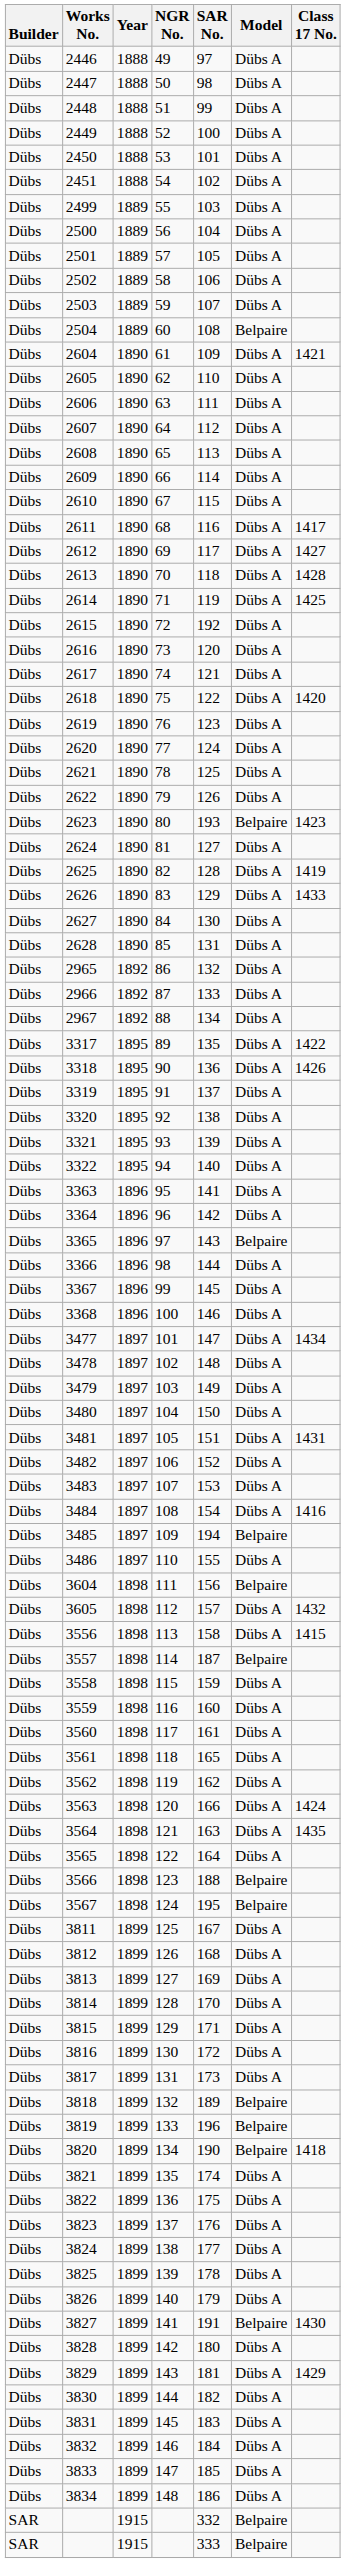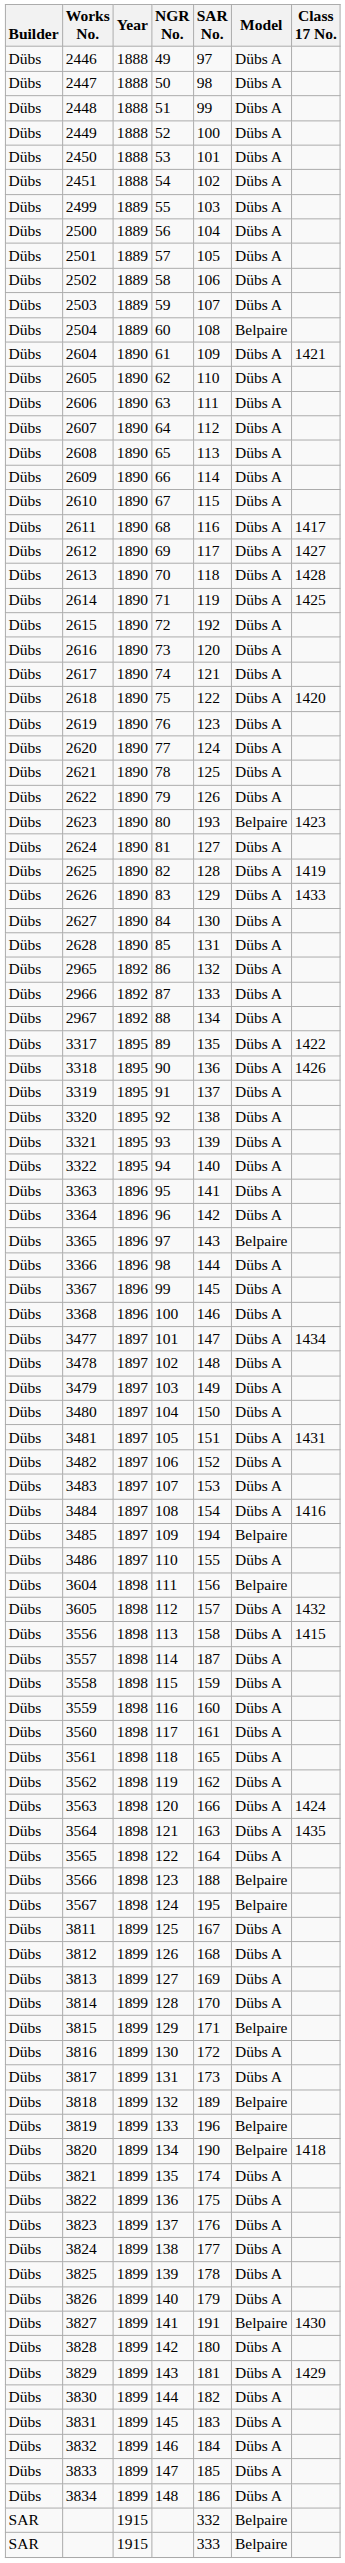 <table class="wikitable collapsible collapsed sortable" style="margin:0.5em auto; font-size:100%;">
 <tr>
 <th><br>Builder</th>
 <th>Works<br>No.</th>
 <th>Year<br></th>
 <th>NGR<br>No.</th>
 <th>SAR<br>No.</th>
 <th>Model<br></th>
 <th>Class<br>17 No.</th>
 </tr>
 <tr>
 <td>Dübs</td>
 <td>2446</td>
 <td>1888</td>
 <td>49</td>
 <td>97</td>
 <td>Dübs A</td>
 <td></td>
 </tr>
 <tr>
 <td>Dübs</td>
 <td>2447</td>
 <td>1888</td>
 <td>50</td>
 <td>98</td>
 <td>Dübs A</td>
 <td></td>
 </tr>
 <tr>
 <td>Dübs</td>
 <td>2448</td>
 <td>1888</td>
 <td>51</td>
 <td>99</td>
 <td>Dübs A</td>
 <td></td>
 </tr>
 <tr>
 <td>Dübs</td>
 <td>2449</td>
 <td>1888</td>
 <td>52</td>
 <td>100</td>
 <td>Dübs A</td>
 <td></td>
 </tr>
 <tr>
 <td>Dübs</td>
 <td>2450</td>
 <td>1888</td>
 <td>53</td>
 <td>101</td>
 <td>Dübs A</td>
 <td></td>
 </tr>
 <tr>
 <td>Dübs</td>
 <td>2451</td>
 <td>1888</td>
 <td>54</td>
 <td>102</td>
 <td>Dübs A</td>
 <td></td>
 </tr>
 <tr>
 <td>Dübs</td>
 <td>2499</td>
 <td>1889</td>
 <td>55</td>
 <td>103</td>
 <td>Dübs A</td>
 <td></td>
 </tr>
 <tr>
 <td>Dübs</td>
 <td>2500</td>
 <td>1889</td>
 <td>56</td>
 <td>104</td>
 <td>Dübs A</td>
 <td></td>
 </tr>
 <tr>
 <td>Dübs</td>
 <td>2501</td>
 <td>1889</td>
 <td>57</td>
 <td>105</td>
 <td>Dübs A</td>
 <td></td>
 </tr>
 <tr>
 <td>Dübs</td>
 <td>2502</td>
 <td>1889</td>
 <td>58</td>
 <td>106</td>
 <td>Dübs A</td>
 <td></td>
 </tr>
 <tr>
 <td>Dübs</td>
 <td>2503</td>
 <td>1889</td>
 <td>59</td>
 <td>107</td>
 <td>Dübs A</td>
 <td></td>
 </tr>
 <tr>
 <td>Dübs</td>
 <td>2504</td>
 <td>1889</td>
 <td>60</td>
 <td>108</td>
 <td>Belpaire</td>
 <td></td>
 </tr>
 <tr>
 <td>Dübs</td>
 <td>2604</td>
 <td>1890</td>
 <td>61</td>
 <td>109</td>
 <td>Dübs A</td>
 <td>1421</td>
 </tr>
 <tr>
 <td>Dübs</td>
 <td>2605</td>
 <td>1890</td>
 <td>62</td>
 <td>110</td>
 <td>Dübs A</td>
 <td></td>
 </tr>
 <tr>
 <td>Dübs</td>
 <td>2606</td>
 <td>1890</td>
 <td>63</td>
 <td>111</td>
 <td>Dübs A</td>
 <td></td>
 </tr>
 <tr>
 <td>Dübs</td>
 <td>2607</td>
 <td>1890</td>
 <td>64</td>
 <td>112</td>
 <td>Dübs A</td>
 <td></td>
 </tr>
 <tr>
 <td>Dübs</td>
 <td>2608</td>
 <td>1890</td>
 <td>65</td>
 <td>113</td>
 <td>Dübs A</td>
 <td></td>
 </tr>
 <tr>
 <td>Dübs</td>
 <td>2609</td>
 <td>1890</td>
 <td>66</td>
 <td>114</td>
 <td>Dübs A</td>
 <td></td>
 </tr>
 <tr>
 <td>Dübs</td>
 <td>2610</td>
 <td>1890</td>
 <td>67</td>
 <td>115</td>
 <td>Dübs A</td>
 <td></td>
 </tr>
 <tr>
 <td>Dübs</td>
 <td>2611</td>
 <td>1890</td>
 <td>68</td>
 <td>116</td>
 <td>Dübs A</td>
 <td>1417</td>
 </tr>
 <tr>
 <td>Dübs</td>
 <td>2612</td>
 <td>1890</td>
 <td>69</td>
 <td>117</td>
 <td>Dübs A</td>
 <td>1427</td>
 </tr>
 <tr>
 <td>Dübs</td>
 <td>2613</td>
 <td>1890</td>
 <td>70</td>
 <td>118</td>
 <td>Dübs A</td>
 <td>1428</td>
 </tr>
 <tr>
 <td>Dübs</td>
 <td>2614</td>
 <td>1890</td>
 <td>71</td>
 <td>119</td>
 <td>Dübs A</td>
 <td>1425</td>
 </tr>
 <tr>
 <td>Dübs</td>
 <td>2615</td>
 <td>1890</td>
 <td>72</td>
 <td>192</td>
 <td>Dübs A</td>
 <td></td>
 </tr>
 <tr>
 <td>Dübs</td>
 <td>2616</td>
 <td>1890</td>
 <td>73</td>
 <td>120</td>
 <td>Dübs A</td>
 <td></td>
 </tr>
 <tr>
 <td>Dübs</td>
 <td>2617</td>
 <td>1890</td>
 <td>74</td>
 <td>121</td>
 <td>Dübs A</td>
 <td></td>
 </tr>
 <tr>
 <td>Dübs</td>
 <td>2618</td>
 <td>1890</td>
 <td>75</td>
 <td>122</td>
 <td>Dübs A</td>
 <td>1420</td>
 </tr>
 <tr>
 <td>Dübs</td>
 <td>2619</td>
 <td>1890</td>
 <td>76</td>
 <td>123</td>
 <td>Dübs A</td>
 <td></td>
 </tr>
 <tr>
 <td>Dübs</td>
 <td>2620</td>
 <td>1890</td>
 <td>77</td>
 <td>124</td>
 <td>Dübs A</td>
 <td></td>
 </tr>
 <tr>
 <td>Dübs</td>
 <td>2621</td>
 <td>1890</td>
 <td>78</td>
 <td>125</td>
 <td>Dübs A</td>
 <td></td>
 </tr>
 <tr>
 <td>Dübs</td>
 <td>2622</td>
 <td>1890</td>
 <td>79</td>
 <td>126</td>
 <td>Dübs A</td>
 <td></td>
 </tr>
 <tr>
 <td>Dübs</td>
 <td>2623</td>
 <td>1890</td>
 <td>80</td>
 <td>193</td>
 <td>Belpaire</td>
 <td>1423</td>
 </tr>
 <tr>
 <td>Dübs</td>
 <td>2624</td>
 <td>1890</td>
 <td>81</td>
 <td>127</td>
 <td>Dübs A</td>
 <td></td>
 </tr>
 <tr>
 <td>Dübs</td>
 <td>2625</td>
 <td>1890</td>
 <td>82</td>
 <td>128</td>
 <td>Dübs A</td>
 <td>1419</td>
 </tr>
 <tr>
 <td>Dübs</td>
 <td>2626</td>
 <td>1890</td>
 <td>83</td>
 <td>129</td>
 <td>Dübs A</td>
 <td>1433</td>
 </tr>
 <tr>
 <td>Dübs</td>
 <td>2627</td>
 <td>1890</td>
 <td>84</td>
 <td>130</td>
 <td>Dübs A</td>
 <td></td>
 </tr>
 <tr>
 <td>Dübs</td>
 <td>2628</td>
 <td>1890</td>
 <td>85</td>
 <td>131</td>
 <td>Dübs A</td>
 <td></td>
 </tr>
 <tr>
 <td>Dübs</td>
 <td>2965</td>
 <td>1892</td>
 <td>86</td>
 <td>132</td>
 <td>Dübs A</td>
 <td></td>
 </tr>
 <tr>
 <td>Dübs</td>
 <td>2966</td>
 <td>1892</td>
 <td>87</td>
 <td>133</td>
 <td>Dübs A</td>
 <td></td>
 </tr>
 <tr>
 <td>Dübs</td>
 <td>2967</td>
 <td>1892</td>
 <td>88</td>
 <td>134</td>
 <td>Dübs A</td>
 <td></td>
 </tr>
 <tr>
 <td>Dübs</td>
 <td>3317</td>
 <td>1895</td>
 <td>89</td>
 <td>135</td>
 <td>Dübs A</td>
 <td>1422</td>
 </tr>
 <tr>
 <td>Dübs</td>
 <td>3318</td>
 <td>1895</td>
 <td>90</td>
 <td>136</td>
 <td>Dübs A</td>
 <td>1426</td>
 </tr>
 <tr>
 <td>Dübs</td>
 <td>3319</td>
 <td>1895</td>
 <td>91</td>
 <td>137</td>
 <td>Dübs A</td>
 <td></td>
 </tr>
 <tr>
 <td>Dübs</td>
 <td>3320</td>
 <td>1895</td>
 <td>92</td>
 <td>138</td>
 <td>Dübs A</td>
 <td></td>
 </tr>
 <tr>
 <td>Dübs</td>
 <td>3321</td>
 <td>1895</td>
 <td>93</td>
 <td>139</td>
 <td>Dübs A</td>
 <td></td>
 </tr>
 <tr>
 <td>Dübs</td>
 <td>3322</td>
 <td>1895</td>
 <td>94</td>
 <td>140</td>
 <td>Dübs A</td>
 <td></td>
 </tr>
 <tr>
 <td>Dübs</td>
 <td>3363</td>
 <td>1896</td>
 <td>95</td>
 <td>141</td>
 <td>Dübs A</td>
 <td></td>
 </tr>
 <tr>
 <td>Dübs</td>
 <td>3364</td>
 <td>1896</td>
 <td>96</td>
 <td>142</td>
 <td>Dübs A</td>
 <td></td>
 </tr>
 <tr>
 <td>Dübs</td>
 <td>3365</td>
 <td>1896</td>
 <td>97</td>
 <td>143</td>
 <td>Belpaire</td>
 <td></td>
 </tr>
 <tr>
 <td>Dübs</td>
 <td>3366</td>
 <td>1896</td>
 <td>98</td>
 <td>144</td>
 <td>Dübs A</td>
 <td></td>
 </tr>
 <tr>
 <td>Dübs</td>
 <td>3367</td>
 <td>1896</td>
 <td>99</td>
 <td>145</td>
 <td>Dübs A</td>
 <td></td>
 </tr>
 <tr>
 <td>Dübs</td>
 <td>3368</td>
 <td>1896</td>
 <td>100</td>
 <td>146</td>
 <td>Dübs A</td>
 <td></td>
 </tr>
 <tr>
 <td>Dübs</td>
 <td>3477</td>
 <td>1897</td>
 <td>101</td>
 <td>147</td>
 <td>Dübs A</td>
 <td>1434</td>
 </tr>
 <tr>
 <td>Dübs</td>
 <td>3478</td>
 <td>1897</td>
 <td>102</td>
 <td>148</td>
 <td>Dübs A</td>
 <td></td>
 </tr>
 <tr>
 <td>Dübs</td>
 <td>3479</td>
 <td>1897</td>
 <td>103</td>
 <td>149</td>
 <td>Dübs A</td>
 <td></td>
 </tr>
 <tr>
 <td>Dübs</td>
 <td>3480</td>
 <td>1897</td>
 <td>104</td>
 <td>150</td>
 <td>Dübs A</td>
 <td></td>
 </tr>
 <tr>
 <td>Dübs</td>
 <td>3481</td>
 <td>1897</td>
 <td>105</td>
 <td>151</td>
 <td>Dübs A</td>
 <td>1431</td>
 </tr>
 <tr>
 <td>Dübs</td>
 <td>3482</td>
 <td>1897</td>
 <td>106</td>
 <td>152</td>
 <td>Dübs A</td>
 <td></td>
 </tr>
 <tr>
 <td>Dübs</td>
 <td>3483</td>
 <td>1897</td>
 <td>107</td>
 <td>153</td>
 <td>Dübs A</td>
 <td></td>
 </tr>
 <tr>
 <td>Dübs</td>
 <td>3484</td>
 <td>1897</td>
 <td>108</td>
 <td>154</td>
 <td>Dübs A</td>
 <td>1416</td>
 </tr>
 <tr>
 <td>Dübs</td>
 <td>3485</td>
 <td>1897</td>
 <td>109</td>
 <td>194</td>
 <td>Belpaire</td>
 <td></td>
 </tr>
 <tr>
 <td>Dübs</td>
 <td>3486</td>
 <td>1897</td>
 <td>110</td>
 <td>155</td>
 <td>Dübs A</td>
 <td></td>
 </tr>
 <tr>
 <td>Dübs</td>
 <td>3604</td>
 <td>1898</td>
 <td>111</td>
 <td>156</td>
 <td>Belpaire</td>
 <td></td>
 </tr>
 <tr>
 <td>Dübs</td>
 <td>3605</td>
 <td>1898</td>
 <td>112</td>
 <td>157</td>
 <td>Dübs A</td>
 <td>1432</td>
 </tr>
 <tr>
 <td>Dübs</td>
 <td>3556</td>
 <td>1898</td>
 <td>113</td>
 <td>158</td>
 <td>Dübs A</td>
 <td>1415</td>
 </tr>
 <tr>
 <td>Dübs</td>
 <td>3557</td>
 <td>1898</td>
 <td>114</td>
 <td>187</td>
-<td>Belpaire</td>
+<td>Dübs A</td>
 <td></td>
 </tr>
 <tr>
 <td>Dübs</td>
 <td>3558</td>
 <td>1898</td>
 <td>115</td>
 <td>159</td>
 <td>Dübs A</td>
 <td></td>
 </tr>
 <tr>
 <td>Dübs</td>
 <td>3559</td>
 <td>1898</td>
 <td>116</td>
 <td>160</td>
 <td>Dübs A</td>
 <td></td>
 </tr>
 <tr>
 <td>Dübs</td>
 <td>3560</td>
 <td>1898</td>
 <td>117</td>
 <td>161</td>
 <td>Dübs A</td>
 <td></td>
 </tr>
 <tr>
 <td>Dübs</td>
 <td>3561</td>
 <td>1898</td>
 <td>118</td>
 <td>165</td>
 <td>Dübs A</td>
 <td></td>
 </tr>
 <tr>
 <td>Dübs</td>
 <td>3562</td>
 <td>1898</td>
 <td>119</td>
 <td>162</td>
 <td>Dübs A</td>
 <td></td>
 </tr>
 <tr>
 <td>Dübs</td>
 <td>3563</td>
 <td>1898</td>
 <td>120</td>
 <td>166</td>
 <td>Dübs A</td>
 <td>1424</td>
 </tr>
 <tr>
 <td>Dübs</td>
 <td>3564</td>
 <td>1898</td>
 <td>121</td>
 <td>163</td>
 <td>Dübs A</td>
 <td>1435</td>
 </tr>
 <tr>
 <td>Dübs</td>
 <td>3565</td>
 <td>1898</td>
 <td>122</td>
 <td>164</td>
 <td>Dübs A</td>
 <td></td>
 </tr>
 <tr>
 <td>Dübs</td>
 <td>3566</td>
 <td>1898</td>
 <td>123</td>
 <td>188</td>
 <td>Belpaire</td>
 <td></td>
 </tr>
 <tr>
 <td>Dübs</td>
 <td>3567</td>
 <td>1898</td>
 <td>124</td>
 <td>195</td>
 <td>Belpaire</td>
 <td></td>
 </tr>
 <tr>
 <td>Dübs</td>
 <td>3811</td>
 <td>1899</td>
 <td>125</td>
 <td>167</td>
 <td>Dübs A</td>
 <td></td>
 </tr>
 <tr>
 <td>Dübs</td>
 <td>3812</td>
 <td>1899</td>
 <td>126</td>
 <td>168</td>
 <td>Dübs A</td>
 <td></td>
 </tr>
 <tr>
 <td>Dübs</td>
 <td>3813</td>
 <td>1899</td>
 <td>127</td>
 <td>169</td>
 <td>Dübs A</td>
 <td></td>
 </tr>
 <tr>
 <td>Dübs</td>
 <td>3814</td>
 <td>1899</td>
 <td>128</td>
 <td>170</td>
 <td>Dübs A</td>
 <td></td>
 </tr>
 <tr>
 <td>Dübs</td>
 <td>3815</td>
 <td>1899</td>
 <td>129</td>
 <td>171</td>
-<td>Dübs A</td>
+<td>Belpaire</td>
 <td></td>
 </tr>
 <tr>
 <td>Dübs</td>
 <td>3816</td>
 <td>1899</td>
 <td>130</td>
 <td>172</td>
 <td>Dübs A</td>
 <td></td>
 </tr>
 <tr>
 <td>Dübs</td>
 <td>3817</td>
 <td>1899</td>
 <td>131</td>
 <td>173</td>
 <td>Dübs A</td>
 <td></td>
 </tr>
 <tr>
 <td>Dübs</td>
 <td>3818</td>
 <td>1899</td>
 <td>132</td>
 <td>189</td>
 <td>Belpaire</td>
 <td></td>
 </tr>
 <tr>
 <td>Dübs</td>
 <td>3819</td>
 <td>1899</td>
 <td>133</td>
 <td>196</td>
 <td>Belpaire</td>
 <td></td>
 </tr>
 <tr>
 <td>Dübs</td>
 <td>3820</td>
 <td>1899</td>
 <td>134</td>
 <td>190</td>
 <td>Belpaire</td>
 <td>1418</td>
 </tr>
 <tr>
 <td>Dübs</td>
 <td>3821</td>
 <td>1899</td>
 <td>135</td>
 <td>174</td>
 <td>Dübs A</td>
 <td></td>
 </tr>
 <tr>
 <td>Dübs</td>
 <td>3822</td>
 <td>1899</td>
 <td>136</td>
 <td>175</td>
 <td>Dübs A</td>
 <td></td>
 </tr>
 <tr>
 <td>Dübs</td>
 <td>3823</td>
 <td>1899</td>
 <td>137</td>
 <td>176</td>
 <td>Dübs A</td>
 <td></td>
 </tr>
 <tr>
 <td>Dübs</td>
 <td>3824</td>
 <td>1899</td>
 <td>138</td>
 <td>177</td>
 <td>Dübs A</td>
 <td></td>
 </tr>
 <tr>
 <td>Dübs</td>
 <td>3825</td>
 <td>1899</td>
 <td>139</td>
 <td>178</td>
 <td>Dübs A</td>
 <td></td>
 </tr>
 <tr>
 <td>Dübs</td>
 <td>3826</td>
 <td>1899</td>
 <td>140</td>
 <td>179</td>
 <td>Dübs A</td>
 <td></td>
 </tr>
 <tr>
 <td>Dübs</td>
 <td>3827</td>
 <td>1899</td>
 <td>141</td>
 <td>191</td>
 <td>Belpaire</td>
 <td>1430</td>
 </tr>
 <tr>
 <td>Dübs</td>
 <td>3828</td>
 <td>1899</td>
 <td>142</td>
 <td>180</td>
 <td>Dübs A</td>
 <td></td>
 </tr>
 <tr>
 <td>Dübs</td>
 <td>3829</td>
 <td>1899</td>
 <td>143</td>
 <td>181</td>
 <td>Dübs A</td>
 <td>1429</td>
 </tr>
 <tr>
 <td>Dübs</td>
 <td>3830</td>
 <td>1899</td>
 <td>144</td>
 <td>182</td>
 <td>Dübs A</td>
 <td></td>
 </tr>
 <tr>
 <td>Dübs</td>
 <td>3831</td>
 <td>1899</td>
 <td>145</td>
 <td>183</td>
 <td>Dübs A</td>
 <td></td>
 </tr>
 <tr>
 <td>Dübs</td>
 <td>3832</td>
 <td>1899</td>
 <td>146</td>
 <td>184</td>
 <td>Dübs A</td>
 <td></td>
 </tr>
 <tr>
 <td>Dübs</td>
 <td>3833</td>
 <td>1899</td>
 <td>147</td>
 <td>185</td>
 <td>Dübs A</td>
 <td></td>
 </tr>
 <tr>
 <td>Dübs</td>
 <td>3834</td>
 <td>1899</td>
 <td>148</td>
 <td>186</td>
 <td>Dübs A</td>
 <td></td>
 </tr>
 <tr>
 <td>SAR</td>
 <td></td>
 <td>1915</td>
 <td></td>
 <td>332</td>
 <td>Belpaire</td>
 <td></td>
 </tr>
 <tr>
 <td>SAR</td>
 <td></td>
 <td>1915</td>
 <td></td>
 <td>333</td>
 <td>Belpaire</td>
 <td></td>
 </tr>
 <tr>
 </tr>
 </table>
